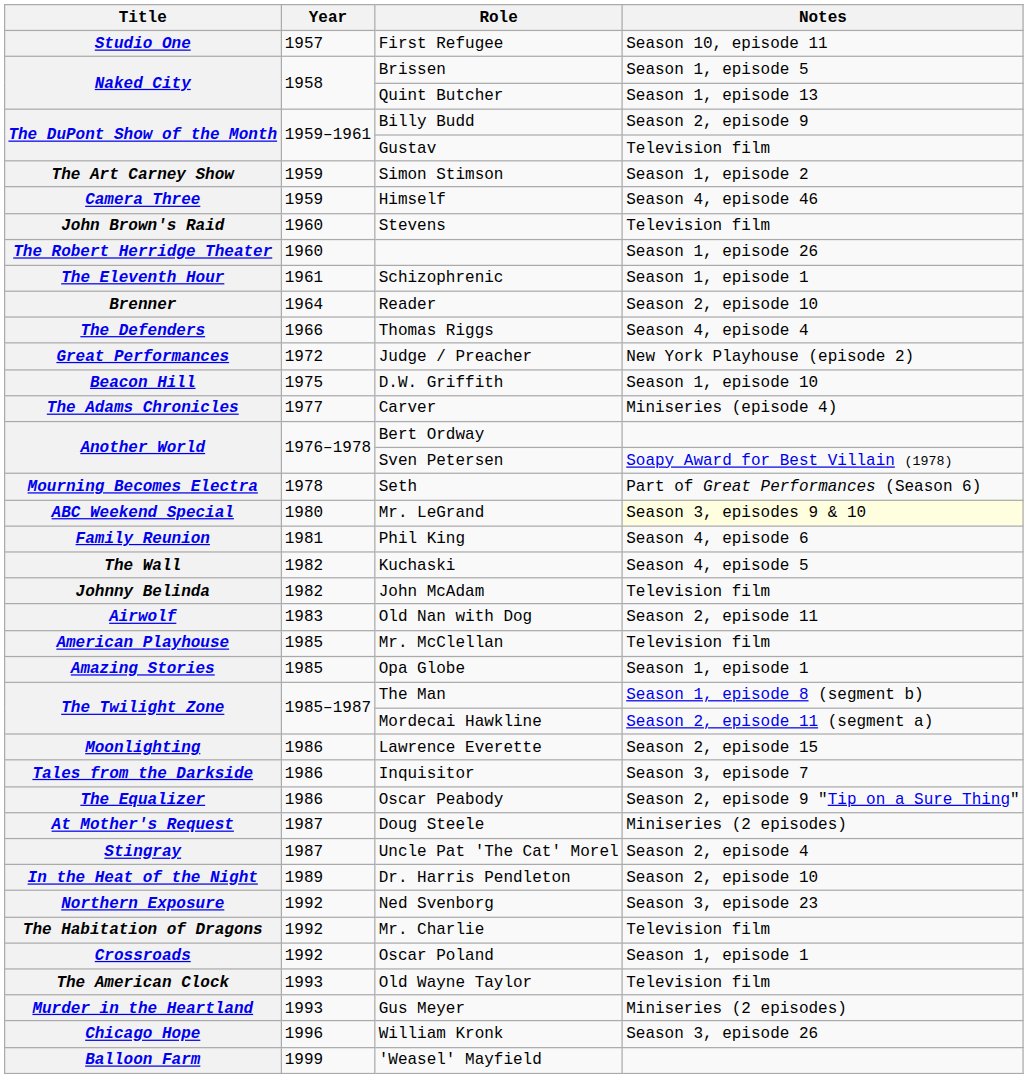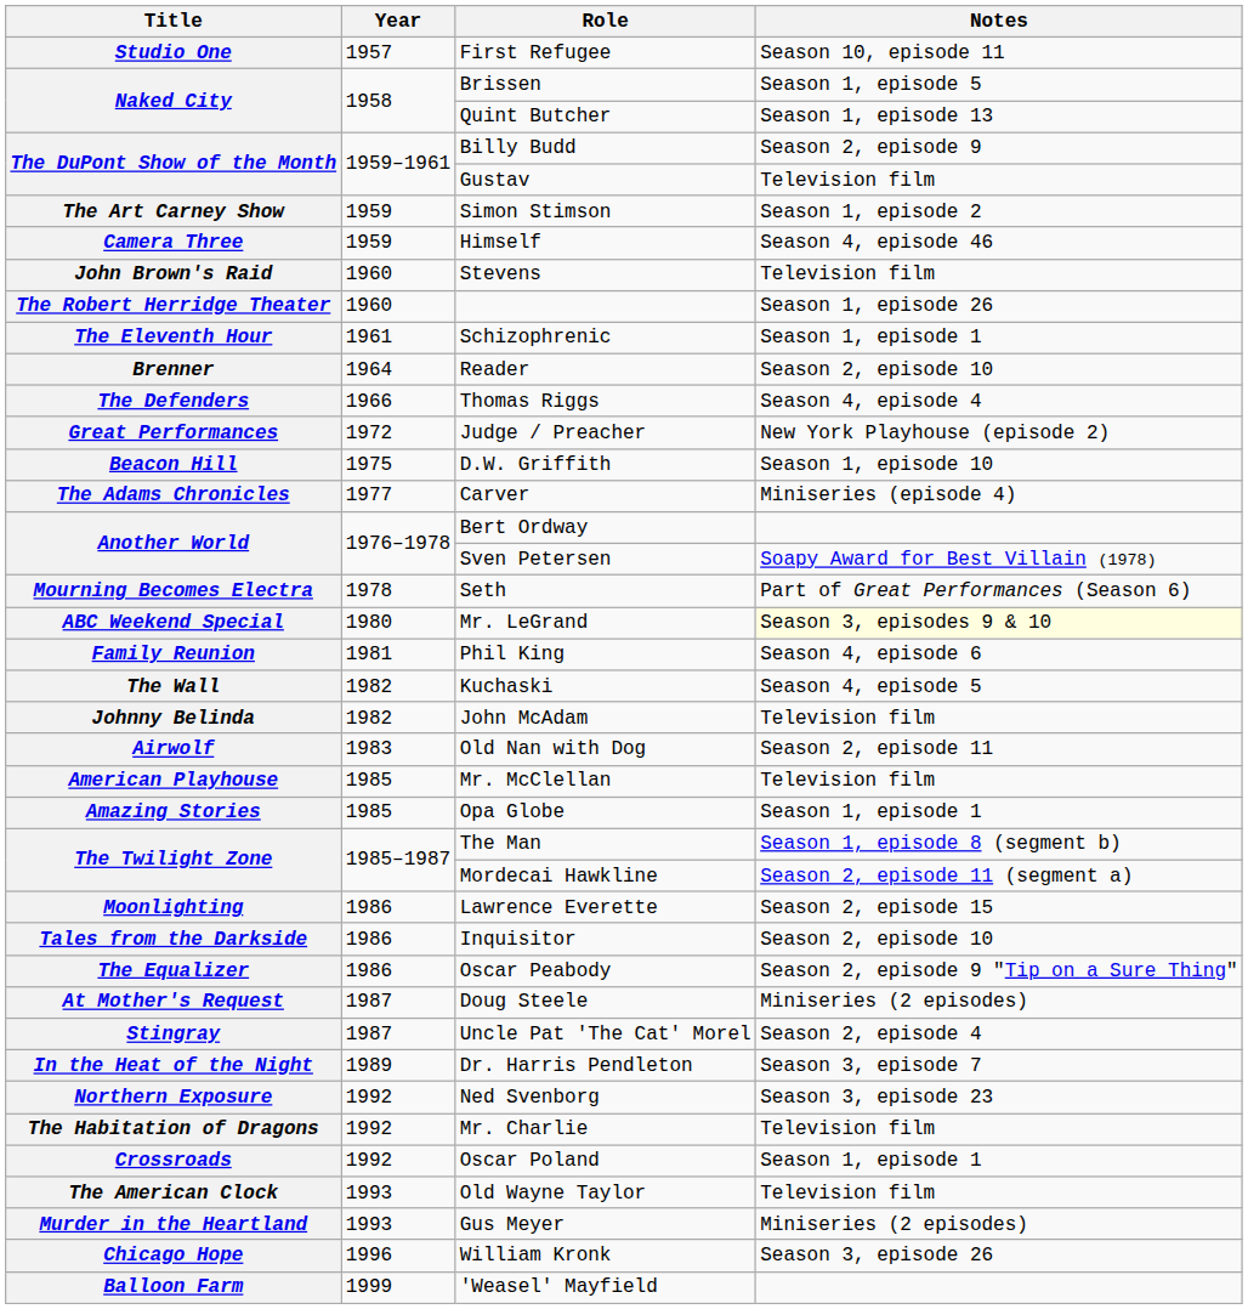 <table class="wikitable plainrowheaders sortable">
 <tr>
 <th scope="col">Title</th>
 <th scope="col">Year</th>
 <th scope="col">Role</th>
 <th scope="col" class="unsortable">Notes</th>
 </tr>
 <tr>
 <th scope="row"><em><a href='#'>Studio One</a></em></th>
 <td>1957</td>
 <td>First Refugee</td>
 <td>Season 10, episode 11</td>
 </tr>
 <tr>
 <th rowspan="2" scope="row"><em><a href='#'>Naked City</a></em></th>
 <td rowspan="2">1958</td>
 <td>Brissen </td>
 <td>Season 1, episode 5</td>
 </tr>
 <tr>
 <td>Quint Butcher</td>
 <td>Season 1, episode 13</td>
 </tr>
 <tr>
 <th rowspan="2" scope="row"><em><a href='#'>The DuPont Show of the Month</a></em></th>
 <td rowspan="2">1959–1961</td>
 <td>Billy Budd</td>
 <td>Season 2, episode 9</td>
 </tr>
 <tr>
 <td>Gustav</td>
 <td>Television film</td>
 </tr>
 <tr>
 <th scope="row"><em>The Art Carney Show</em></th>
 <td>1959</td>
 <td>Simon Stimson</td>
 <td>Season 1, episode 2</td>
 </tr>
 <tr>
 <th scope="row"><em><a href='#'>Camera Three</a></em></th>
 <td>1959</td>
 <td>Himself</td>
 <td>Season 4, episode 46</td>
 </tr>
 <tr>
 <th scope="row"><em>John Brown's Raid</em></th>
 <td>1960</td>
 <td>Stevens</td>
 <td>Television film</td>
 </tr>
 <tr>
 <th scope="row"><em><a href='#'>The Robert Herridge Theater</a></em></th>
 <td>1960</td>
 <td></td>
 <td>Season 1, episode 26</td>
 </tr>
 <tr>
 <th scope="row"><em><a href='#'>The Eleventh Hour</a></em></th>
 <td>1961</td>
 <td>Schizophrenic</td>
 <td>Season 1, episode 1</td>
 </tr>
 <tr>
 <th scope="row"><em>Brenner</em></th>
 <td>1964</td>
 <td>Reader</td>
 <td>Season 2, episode 10</td>
 </tr>
 <tr>
 <th scope="row"><em><a href='#'>The Defenders</a></em></th>
 <td>1966</td>
 <td>Thomas Riggs</td>
 <td>Season 4, episode 4</td>
 </tr>
 <tr>
 <th scope="row"><em><a href='#'>Great Performances</a></em></th>
 <td>1972</td>
 <td>Judge / Preacher</td>
 <td>New York Playhouse (episode 2)</td>
 </tr>
 <tr>
 <th scope="row"><em><a href='#'>Beacon Hill</a></em></th>
 <td>1975</td>
 <td>D.W. Griffith</td>
 <td>Season 1, episode 10</td>
 </tr>
 <tr>
 <th scope="row"><em><a href='#'>The Adams Chronicles</a></em></th>
 <td>1977</td>
 <td>Carver</td>
 <td>Miniseries (episode 4)</td>
 </tr>
 <tr>
 <th rowspan="2" scope="row"><em><a href='#'>Another World</a></em></th>
 <td rowspan="2">1976–1978</td>
 <td>Bert Ordway</td>
 <td></td>
 </tr>
 <tr>
 <td>Sven Petersen</td>
 <td><a href='#'>Soapy Award for Best Villain</a> <small>(1978)</small></td>
 </tr>
 <tr>
 <th scope="row"><em><a href='#'>Mourning Becomes Electra</a></em></th>
 <td>1978</td>
 <td>Seth</td>
 <td>Part of <em>Great Performances</em> (Season 6)</td>
 </tr>
 <tr>
 <th scope="row"><em><a href='#'>ABC Weekend Special</a></em></th>
 <td>1980</td>
 <td>Mr. LeGrand</td>
 <td style="background: lightyellow;">Season 3, episodes 9 & 10</td>
 </tr>
 <tr>
 <th scope="row"><em><a href='#'>Family Reunion</a></em></th>
 <td>1981</td>
 <td>Phil King</td>
 <td>Season 4, episode 6</td>
 </tr>
 <tr>
 <th scope="row"><em>The Wall</em></th>
 <td>1982</td>
 <td>Kuchaski</td>
 <td>Season 4, episode 5</td>
 </tr>
 <tr>
 <th scope="row"><em>Johnny Belinda</em></th>
 <td>1982</td>
 <td>John McAdam</td>
 <td>Television film</td>
 </tr>
 <tr>
 <th scope="row"><em><a href='#'>Airwolf</a></em></th>
 <td>1983</td>
 <td>Old Nan with Dog </td>
 <td>Season 2, episode 11</td>
 </tr>
 <tr>
 <th scope="row"><em><a href='#'>American Playhouse</a></em></th>
 <td>1985</td>
 <td>Mr. McClellan</td>
 <td>Television film</td>
 </tr>
 <tr>
 <th scope="row"><em><a href='#'>Amazing Stories</a></em></th>
 <td>1985</td>
 <td>Opa Globe</td>
 <td>Season 1, episode 1</td>
 </tr>
 <tr>
 <th rowspan="2" scope="row"><em><a href='#'>The Twilight Zone</a></em></th>
 <td rowspan="2">1985–1987</td>
 <td>The Man</td>
 <td><a href='#'>Season 1, episode 8</a> (segment b)</td>
 </tr>
 <tr>
 <td>Mordecai Hawkline</td>
 <td><a href='#'>Season 2, episode 11</a> (segment a)</td>
 </tr>
 <tr>
 <th scope="row"><em><a href='#'>Moonlighting</a></em></th>
 <td>1986</td>
 <td>Lawrence Everette</td>
 <td>Season 2, episode 15</td>
 </tr>
 <tr>
 <th scope="row"><em><a href='#'>Tales from the Darkside</a></em></th>
 <td>1986</td>
 <td>Inquisitor</td>
-<td>Season 3, episode 7</td>
+<td>Season 2, episode 10</td>
 </tr>
 <tr>
 <th scope="row"><em><a href='#'>The Equalizer</a></em></th>
 <td>1986</td>
 <td>Oscar Peabody</td>
 <td>Season 2, episode 9 "<a href='#'>Tip on a Sure Thing</a>"</td>
 </tr>
 <tr>
 <th scope="row"><em><a href='#'>At Mother's Request</a></em></th>
 <td>1987</td>
 <td>Doug Steele</td>
 <td>Miniseries (2 episodes)</td>
 </tr>
 <tr>
 <th scope="row"><em><a href='#'>Stingray</a></em></th>
 <td>1987</td>
 <td>Uncle Pat 'The Cat' Morel</td>
 <td>Season 2, episode 4</td>
 </tr>
 <tr>
 <th scope="row"><em><a href='#'>In the Heat of the Night</a></em></th>
 <td>1989</td>
 <td>Dr. Harris Pendleton</td>
-<td>Season 2, episode 10</td>
+<td>Season 3, episode 7</td>
 </tr>
 <tr>
 <th scope="row"><em><a href='#'>Northern Exposure</a></em></th>
 <td>1992</td>
 <td>Ned Svenborg</td>
 <td>Season 3, episode 23</td>
 </tr>
 <tr>
 <th scope="row"><em>The Habitation of Dragons</em></th>
 <td>1992</td>
 <td>Mr. Charlie</td>
 <td>Television film</td>
 </tr>
 <tr>
 <th scope="row"><em><a href='#'>Crossroads</a></em></th>
 <td>1992</td>
 <td>Oscar Poland</td>
 <td>Season 1, episode 1</td>
 </tr>
 <tr>
 <th scope="row"><em>The American Clock</em></th>
 <td>1993</td>
 <td>Old Wayne Taylor</td>
 <td>Television film</td>
 </tr>
 <tr>
 <th scope="row"><em><a href='#'>Murder in the Heartland</a></em></th>
 <td>1993</td>
 <td>Gus Meyer</td>
 <td>Miniseries (2 episodes)</td>
 </tr>
 <tr>
 <th scope="row"><em><a href='#'>Chicago Hope</a></em></th>
 <td>1996</td>
 <td>William Kronk</td>
 <td>Season 3, episode 26</td>
 </tr>
 <tr>
 <th scope="row"><em><a href='#'>Balloon Farm</a></em></th>
 <td>1999</td>
 <td>'Weasel' Mayfield</td>
 <td></td>
 </tr>
 </table>
